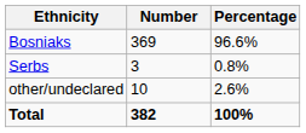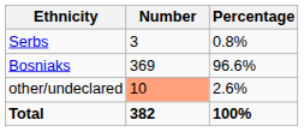 <table class="wikitable">
 <tr>
 <th width="100px">Ethnicity</th>
 <th width="80px">Number</th>
 <th width="80px">Percentage</th>
 </tr>
 <tr>
+<td><a href='#'>Serbs</a></td>
+<td>3</td>
+<td>0.8%</td>
+</tr>
+<tr>
 <td><a href='#'>Bosniaks</a></td>
 <td>369</td>
 <td>96.6%</td>
 </tr>
 <tr>
-<td><a href='#'>Serbs</a></td>
-<td>3</td>
-<td>0.8%</td>
-</tr>
-<tr>
 <td>other/undeclared</td>
-<td>10</td>
+<td style="background: lightsalmon;">10</td>
 <td>2.6%</td>
 </tr>
 <tr>
 <td><strong>Total</strong></td>
 <td><strong>382</strong></td>
 <td><strong>100%</strong></td>
 </tr>
 </table>
